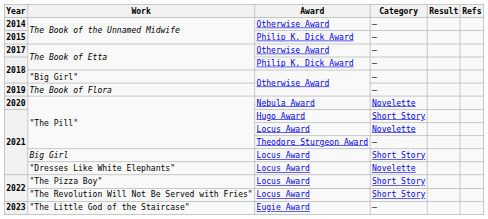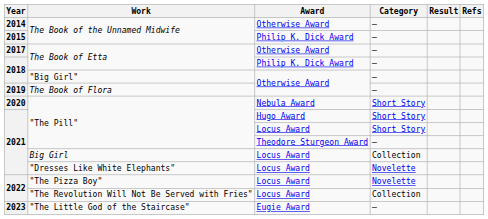 <table class="wikitable sortable">
 <tr>
 <th>Year</th>
 <th>Work</th>
 <th>Award</th>
 <th>Category</th>
 <th>Result</th>
 <th>Refs<br></th>
 </tr>
 <tr>
 <th>2014</th>
 <td rowspan="2" scope="row"><em>The Book of the Unnamed Midwife</em></td>
 <td><a href='#'>Otherwise Award</a></td>
 <td>—</td>
 <td></td>
 <td></td>
 </tr>
 <tr>
 <th>2015</th>
 <td><a href='#'>Philip K. Dick Award</a></td>
 <td>—</td>
 <td></td>
 <td></td>
 </tr>
 <tr>
 <th>2017</th>
 <td rowspan="2"><em>The Book of Etta</em></td>
 <td><a href='#'>Otherwise Award</a></td>
 <td>—</td>
 <td></td>
 <td></td>
 </tr>
 <tr>
 <th rowspan="2" scope="row">2018</th>
 <td —><a href='#'>Philip K. Dick Award</a></td>
 <td>—</td>
 <td></td>
 <td></td>
 </tr>
 <tr>
 <td>"Big Girl"</td>
 <td rowspan="2"><a href='#'>Otherwise Award</a></td>
 <td>—</td>
 <td></td>
 <td></td>
 </tr>
 <tr>
 <th>2019</th>
 <td><em>The Book of Flora</em></td>
 <td>—</td>
 <td></td>
 <td></td>
 </tr>
 <tr>
 <th>2020</th>
 <td rowspan="4" scope="row">"The Pill"</td>
 <td><a href='#'>Nebula Award</a></td>
-<td><a href='#'>Novelette</a></td>
+<td><a href='#'>Short Story</a></td>
 <td></td>
 <td></td>
 </tr>
 <tr>
 <th rowspan="5" scope="row">2021</th>
 <td><a href='#'>Hugo Award</a></td>
 <td><a href='#'>Short Story</a></td>
 <td></td>
 <td></td>
 </tr>
 <tr>
 <td><a href='#'>Locus Award</a></td>
-<td><a href='#'>Novelette</a></td>
+<td><a href='#'>Short Story</a></td>
 <td></td>
 <td></td>
 </tr>
 <tr>
 <td><a href='#'>Theodore Sturgeon Award</a></td>
 <td>—</td>
 <td></td>
 <td></td>
 </tr>
 <tr>
 <td><em>Big Girl</em></td>
 <td><a href='#'>Locus Award</a></td>
-<td><a href='#'>Short Story</a></td>
+<td>Collection</td>
 <td></td>
 <td></td>
 </tr>
 <tr>
 <td>"Dresses Like White Elephants"</td>
 <td><a href='#'>Locus Award</a></td>
 <td><a href='#'>Novelette</a></td>
 <td></td>
 <td></td>
 </tr>
 <tr>
 <th rowspan="2">2022</th>
 <td>"The Pizza Boy"</td>
 <td><a href='#'>Locus Award</a></td>
-<td><a href='#'>Short Story</a></td>
+<td><a href='#'>Novelette</a></td>
 <td></td>
 <td></td>
 </tr>
 <tr>
 <td>"The Revolution Will Not Be Served with Fries"</td>
 <td><a href='#'>Locus Award</a></td>
-<td><a href='#'>Short Story</a></td>
+<td>Collection</td>
 <td></td>
 <td></td>
 </tr>
 <tr>
 <th>2023</th>
 <td>"The Little God of the Staircase"</td>
 <td><a href='#'>Eugie Award</a></td>
 <td>—</td>
 <td></td>
 <td></td>
 </tr>
 </table>
